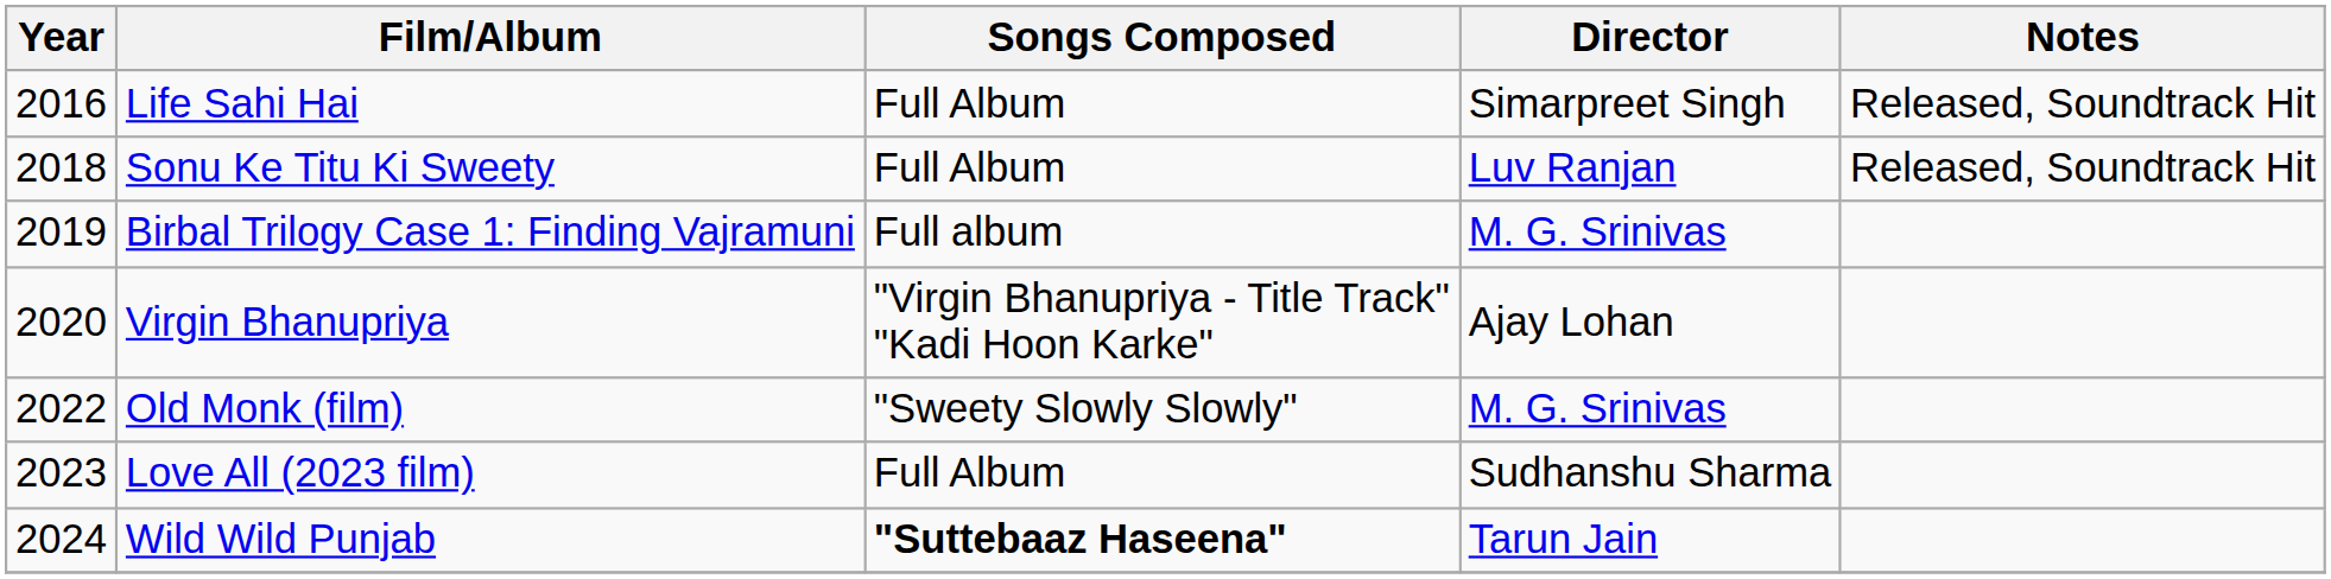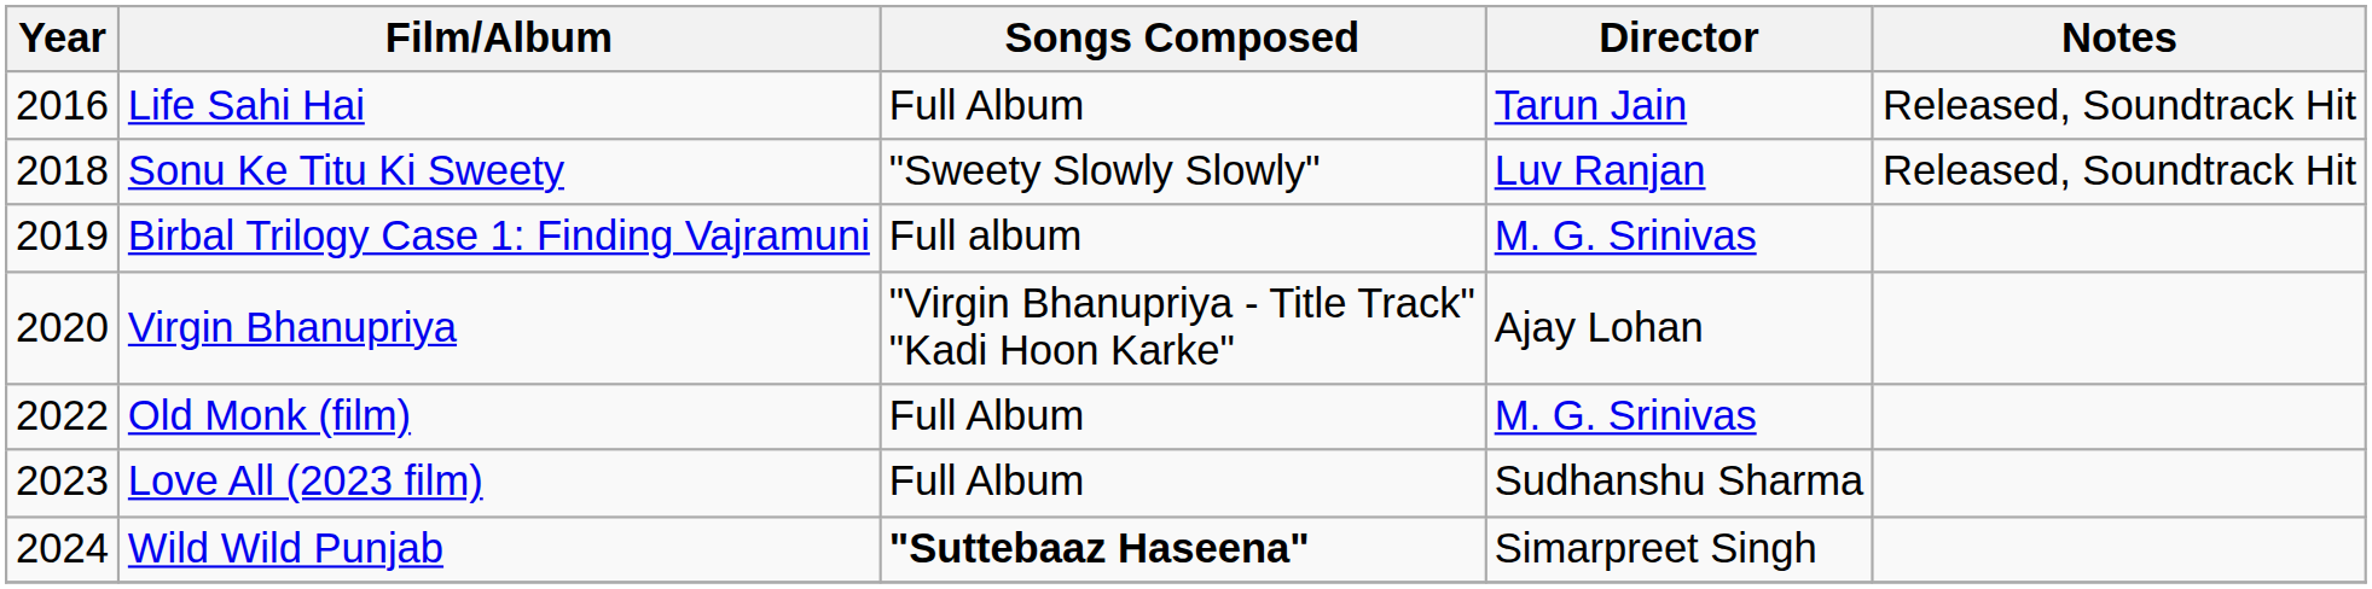 <table class="wikitable sortable">
 <tr>
 <th>Year</th>
 <th>Film/Album</th>
 <th>Songs Composed</th>
 <th>Director</th>
 <th>Notes</th>
 </tr>
 <tr>
 <td>2016</td>
 <td><a href='#'>Life Sahi Hai</a></td>
 <td>Full Album</td>
-<td>Simarpreet Singh</td>
+<td><a href='#'>Tarun Jain</a></td>
 <td>Released, Soundtrack Hit</td>
 </tr>
 <tr>
 <td>2018</td>
 <td><a href='#'>Sonu Ke Titu Ki Sweety</a></td>
-<td>Full Album</td>
+<td>"Sweety Slowly Slowly"</td>
 <td><a href='#'>Luv Ranjan</a></td>
 <td>Released, Soundtrack Hit</td>
 </tr>
 <tr>
 <td>2019</td>
 <td><a href='#'>Birbal Trilogy Case 1: Finding Vajramuni</a></td>
 <td>Full album</td>
 <td><a href='#'>M. G. Srinivas</a></td>
 <td></td>
 </tr>
 <tr>
 <td>2020</td>
 <td><a href='#'>Virgin Bhanupriya</a></td>
 <td>"Virgin Bhanupriya - Title Track"<br>  "Kadi Hoon Karke"</td>
 <td>Ajay Lohan</td>
 <td></td>
 </tr>
 <tr>
 <td>2022</td>
 <td><a href='#'>Old Monk (film)</a></td>
-<td>"Sweety Slowly Slowly"</td>
+<td>Full Album</td>
 <td><a href='#'>M. G. Srinivas</a></td>
 <td></td>
 </tr>
 <tr>
 <td>2023</td>
 <td><a href='#'>Love All (2023 film)</a></td>
 <td>Full Album</td>
 <td>Sudhanshu Sharma</td>
 <td></td>
 </tr>
 <tr>
 <td>2024</td>
 <td><a href='#'>Wild Wild Punjab</a></td>
 <td><strong>"Suttebaaz Haseena"</strong></td>
-<td><a href='#'>Tarun Jain</a></td>
+<td>Simarpreet Singh</td>
 <td></td>
 </tr>
 <tr>
 </tr>
 </table>
